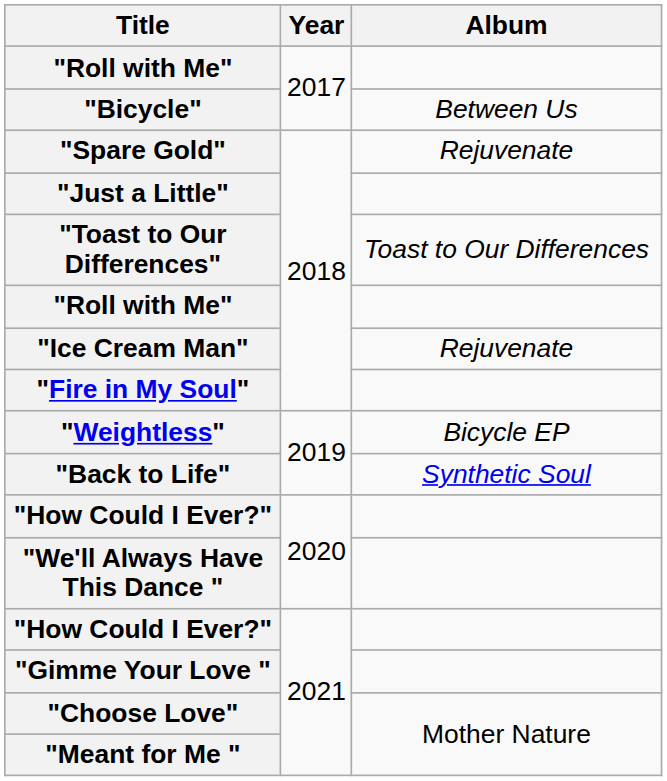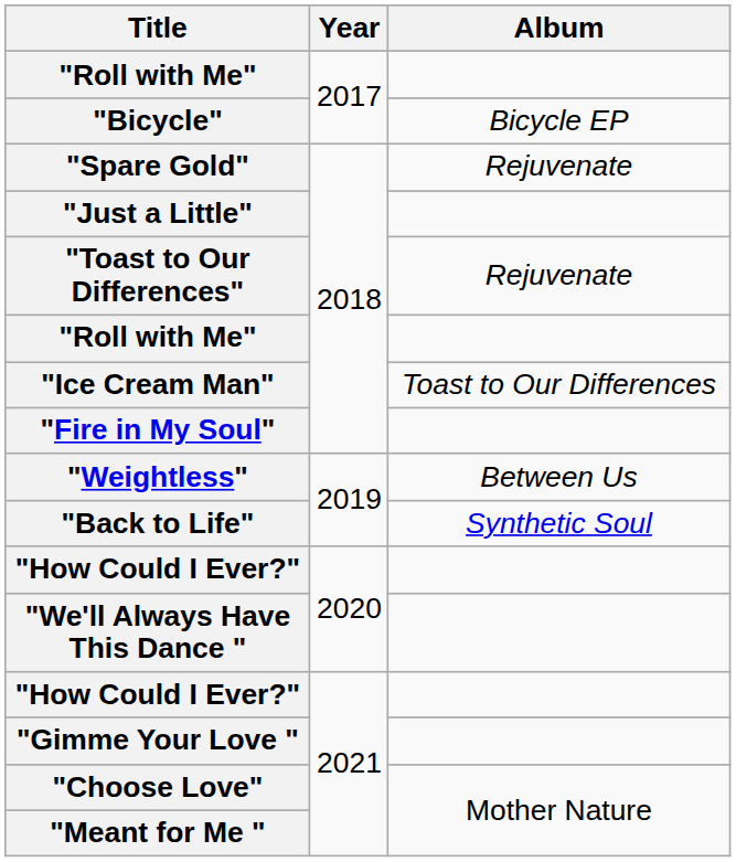 <table class="wikitable plainrowheaders" style="text-align:center;">
 <tr>
 <th scope="col" style="width:160px;">Title</th>
 <th scope="col">Year</th>
 <th scope="col" style="width:180px;">Album</th>
 </tr>
 <tr>
 <th scope="row">"Roll with Me"<br></th>
 <td rowspan="2">2017</td>
 <td></td>
 </tr>
 <tr>
 <th scope="row">"Bicycle"<br></th>
-<td><em>Between Us</em></td>
+<td><em>Bicycle EP</em></td>
 </tr>
 <tr>
 <th scope="row">"Spare Gold"<br></th>
 <td rowspan="6">2018</td>
 <td><em>Rejuvenate</em></td>
 </tr>
 <tr>
 <th scope="row">"Just a Little"<br></th>
 <td></td>
 </tr>
 <tr>
 <th scope="row">"Toast to Our Differences"<br></th>
-<td><em>Toast to Our Differences</em></td>
+<td><em>Rejuvenate</em></td>
 </tr>
 <tr>
 <th scope="row">"Roll with Me"<br></th>
 <td></td>
 </tr>
 <tr>
 <th scope="row">"Ice Cream Man"<br></th>
-<td><em>Rejuvenate</em></td>
+<td><em>Toast to Our Differences</em></td>
 </tr>
 <tr>
 <th scope="row">"<a href='#'>Fire in My Soul</a>"<br></th>
 <td></td>
 </tr>
 <tr>
 <th scope="row">"<a href='#'>Weightless</a>"<br></th>
 <td rowspan="2">2019</td>
-<td><em>Bicycle EP</em></td>
+<td><em>Between Us</em></td>
 </tr>
 <tr>
 <th scope="row">"Back to Life"<br></th>
 <td><em><a href='#'>Synthetic Soul</a></em></td>
 </tr>
 <tr>
 <th scope="row">"How Could I Ever?"<br></th>
 <td rowspan="2">2020</td>
 <td></td>
 </tr>
 <tr>
 <th scope="row">"We'll Always Have This Dance "<br></th>
 <td></td>
 </tr>
 <tr>
 <th scope="row">"How Could I Ever?"<br></th>
 <td rowspan="4">2021</td>
 <td></td>
 </tr>
 <tr>
 <th scope="row">"Gimme Your Love "<br></th>
 <td></td>
 </tr>
 <tr>
 <th scope="row">"Choose Love"<br></th>
 <td rowspan="2">Mother Nature</td>
 </tr>
 <tr>
 <th scope="row">"Meant for Me "<br></th>
 </tr>
 </table>
